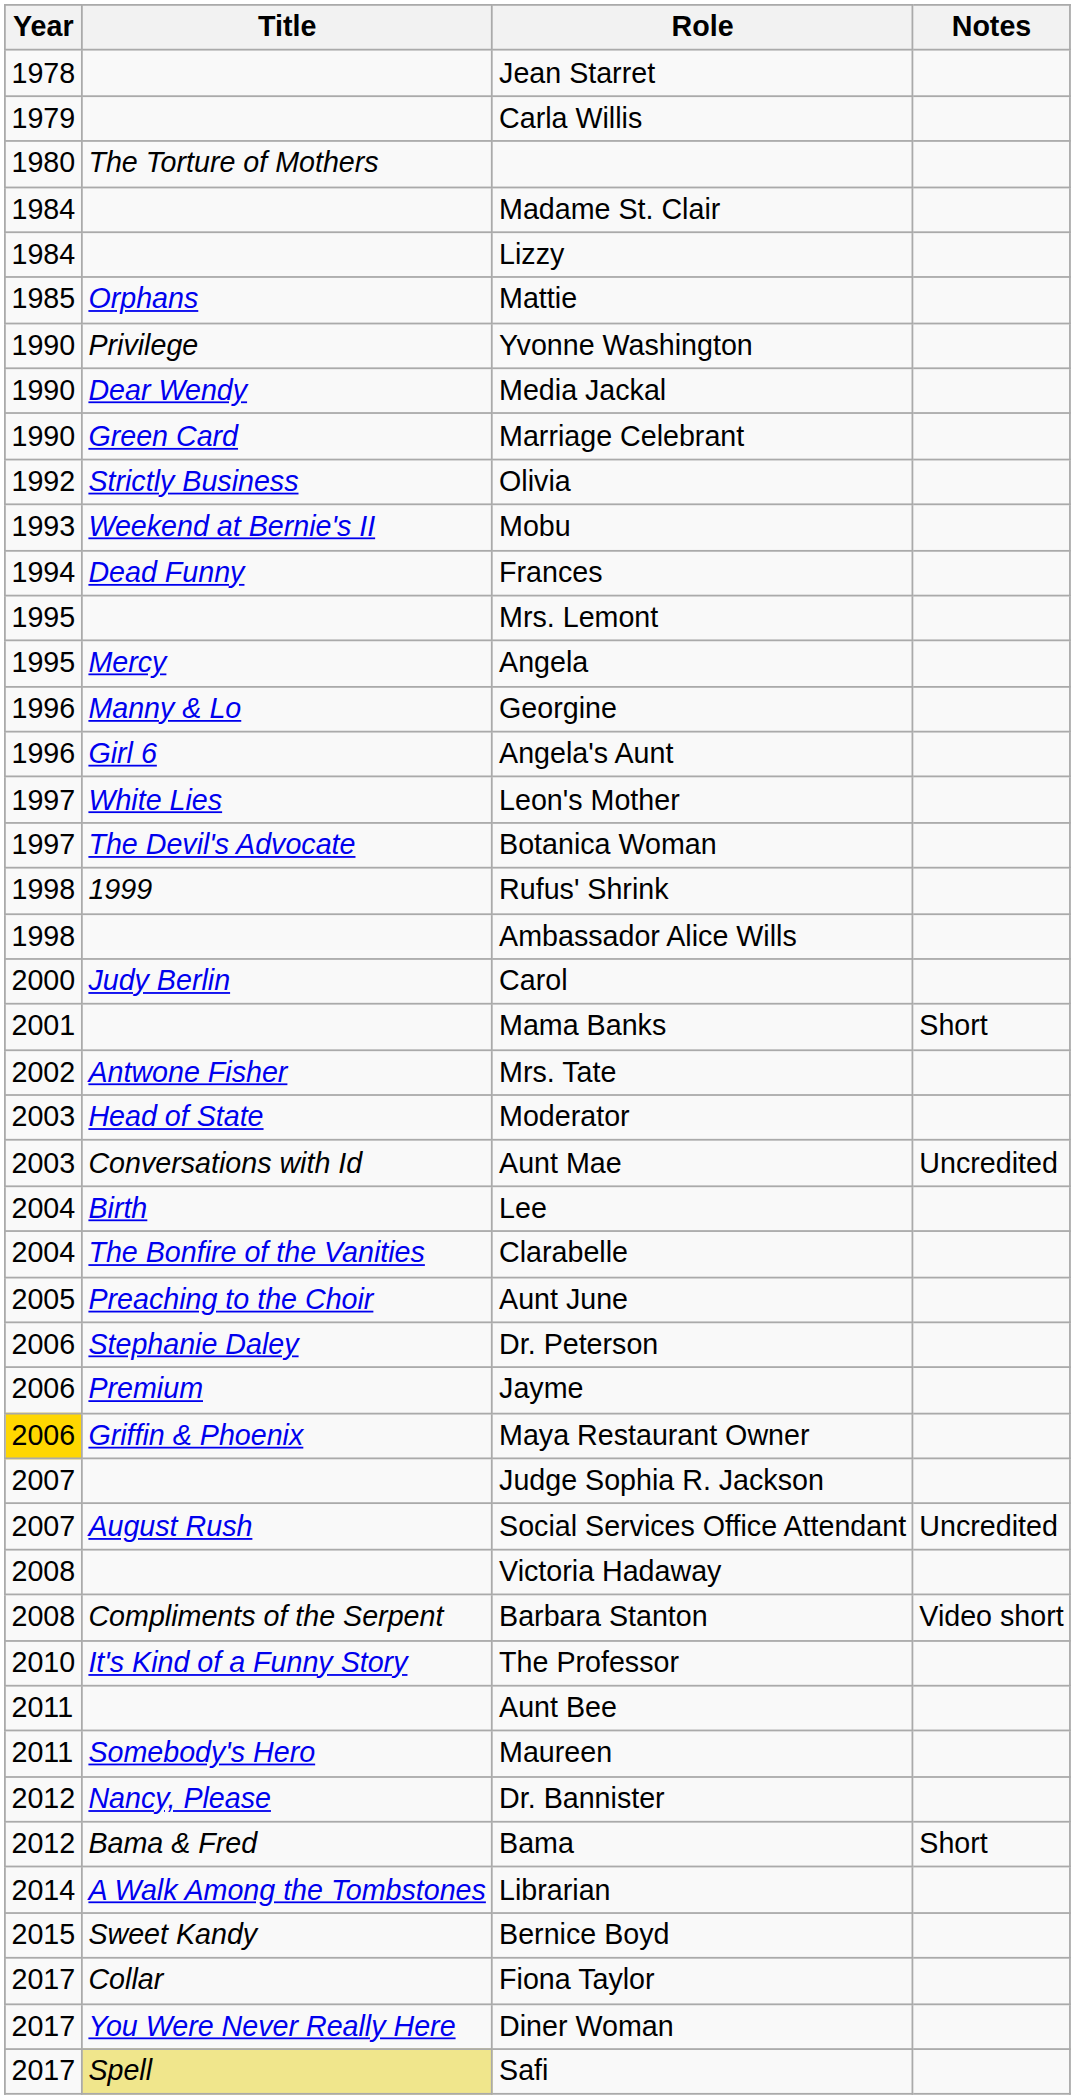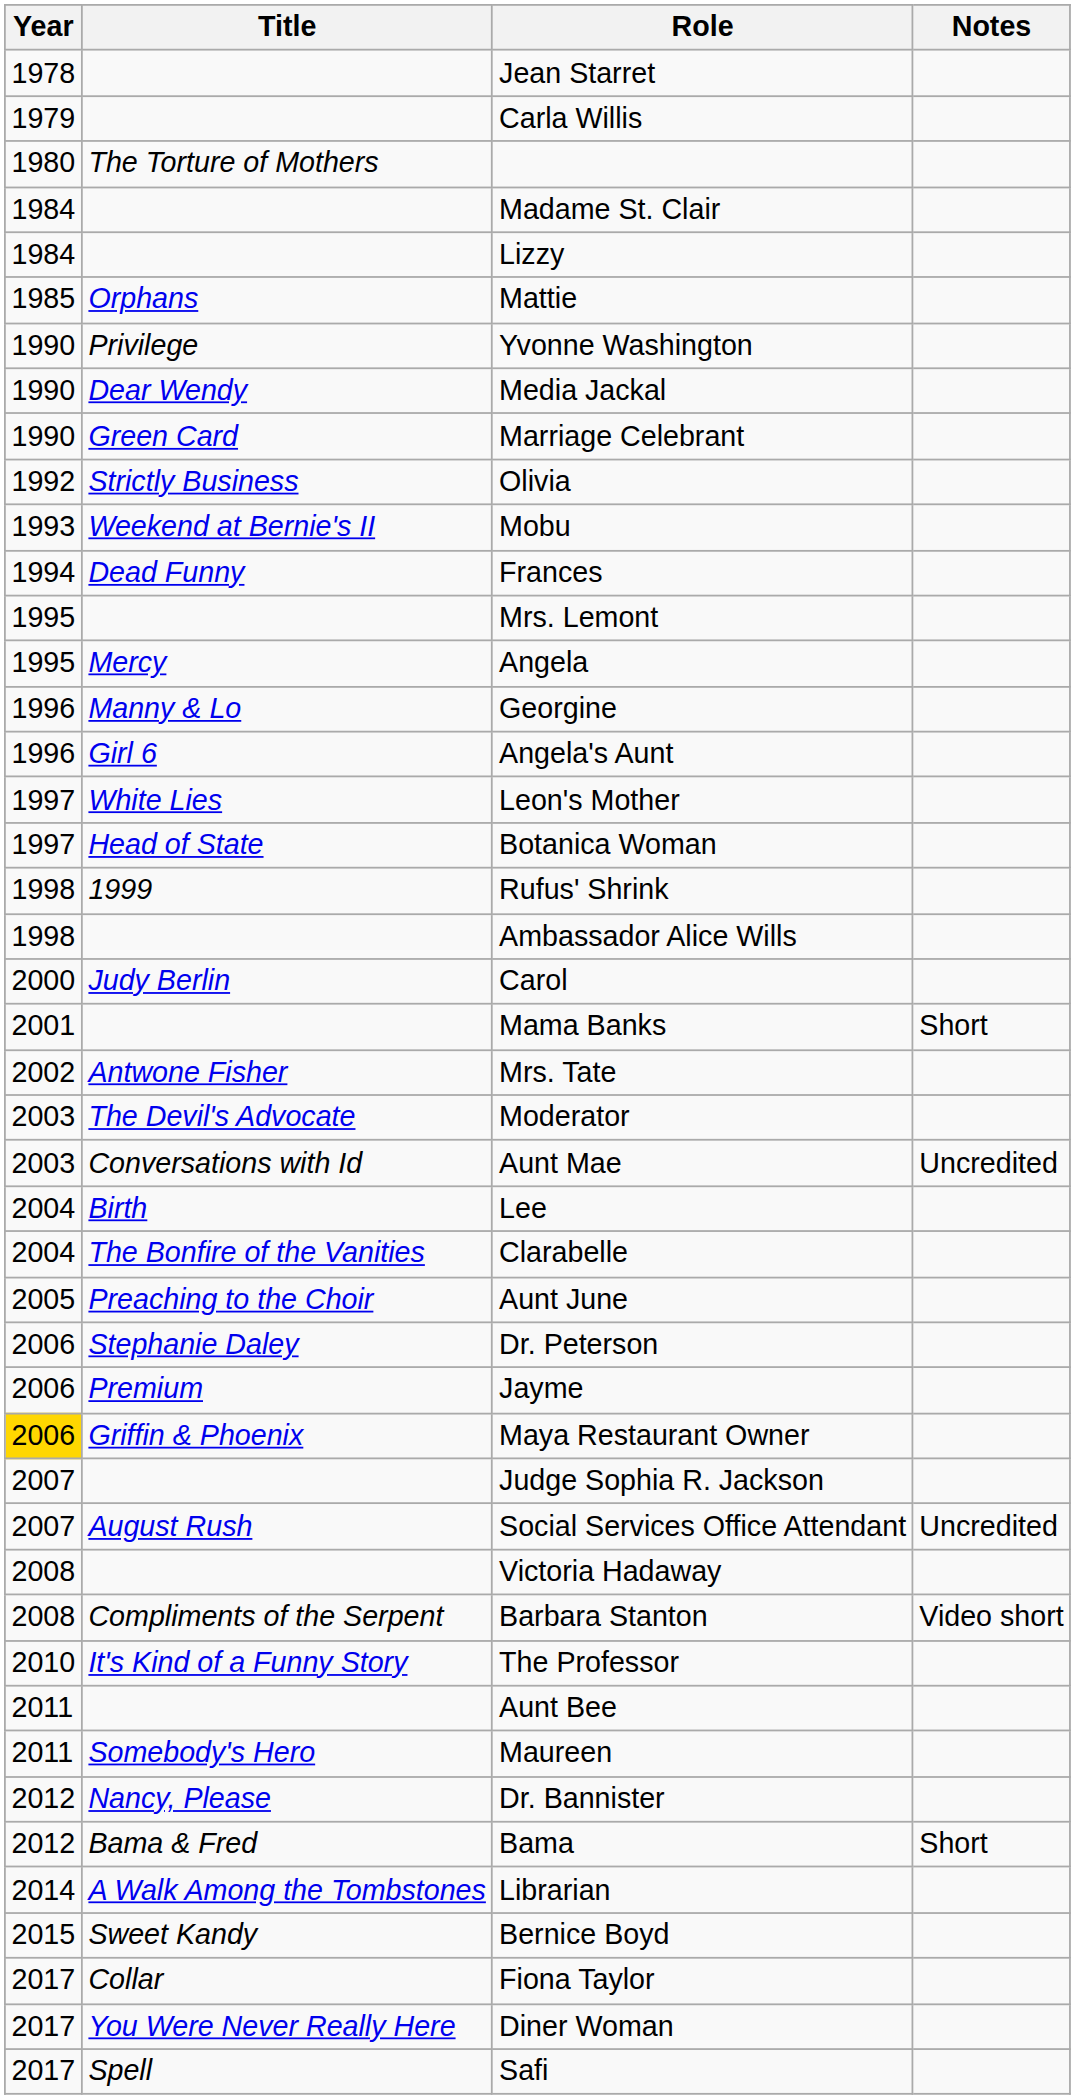 <table class="wikitable sortable">
 <tr>
 <th>Year</th>
 <th>Title</th>
 <th>Role</th>
 <th class="unsortable">Notes</th>
 </tr>
 <tr>
 <td>1978</td>
 <td><em></em></td>
 <td>Jean Starret</td>
 <td></td>
 </tr>
 <tr>
 <td>1979</td>
 <td><em></em></td>
 <td>Carla Willis</td>
 <td></td>
 </tr>
 <tr>
 <td>1980</td>
 <td><em>The Torture of Mothers</em></td>
 <td></td>
 <td></td>
 </tr>
 <tr>
 <td>1984</td>
 <td><em></em></td>
 <td>Madame St. Clair</td>
 <td></td>
 </tr>
 <tr>
 <td>1984</td>
 <td><em></em></td>
 <td>Lizzy</td>
 <td></td>
 </tr>
 <tr>
 <td>1985</td>
 <td><em><a href='#'>Orphans</a></em></td>
 <td>Mattie</td>
 <td></td>
 </tr>
 <tr>
 <td>1990</td>
 <td><em>Privilege</em></td>
 <td>Yvonne Washington</td>
 <td></td>
 </tr>
 <tr>
 <td>1990</td>
 <td><em><a href='#'>Dear Wendy</a></em></td>
 <td>Media Jackal</td>
 <td></td>
 </tr>
 <tr>
 <td>1990</td>
 <td><em><a href='#'>Green Card</a></em></td>
 <td>Marriage Celebrant</td>
 <td></td>
 </tr>
 <tr>
 <td>1992</td>
 <td><em><a href='#'>Strictly Business</a></em></td>
 <td>Olivia</td>
 <td></td>
 </tr>
 <tr>
 <td>1993</td>
 <td><em><a href='#'>Weekend at Bernie's II</a></em></td>
 <td>Mobu</td>
 <td></td>
 </tr>
 <tr>
 <td>1994</td>
 <td><em><a href='#'>Dead Funny</a></em></td>
 <td>Frances</td>
 <td></td>
 </tr>
 <tr>
 <td>1995</td>
 <td><em></em></td>
 <td>Mrs. Lemont</td>
 <td></td>
 </tr>
 <tr>
 <td>1995</td>
 <td><em><a href='#'>Mercy</a></em></td>
 <td>Angela</td>
 <td></td>
 </tr>
 <tr>
 <td>1996</td>
 <td><em><a href='#'>Manny & Lo</a></em></td>
 <td>Georgine</td>
 <td></td>
 </tr>
 <tr>
 <td>1996</td>
 <td><em><a href='#'>Girl 6</a></em></td>
 <td>Angela's Aunt</td>
 <td></td>
 </tr>
 <tr>
 <td>1997</td>
 <td><em><a href='#'>White Lies</a></em></td>
 <td>Leon's Mother</td>
 <td></td>
 </tr>
 <tr>
 <td>1997</td>
-<td><em><a href='#'>The Devil's Advocate</a></em></td>
+<td><em><a href='#'>Head of State</a></em></td>
 <td>Botanica Woman</td>
 <td></td>
 </tr>
 <tr>
 <td>1998</td>
 <td><em>1999</em></td>
 <td>Rufus' Shrink</td>
 <td></td>
 </tr>
 <tr>
 <td>1998</td>
 <td><em></em></td>
 <td>Ambassador Alice Wills</td>
 <td></td>
 </tr>
 <tr>
 <td>2000</td>
 <td><em><a href='#'>Judy Berlin</a></em></td>
 <td>Carol</td>
 <td></td>
 </tr>
 <tr>
 <td>2001</td>
 <td><em></em></td>
 <td>Mama Banks</td>
 <td>Short</td>
 </tr>
 <tr>
 <td>2002</td>
 <td><em><a href='#'>Antwone Fisher</a></em></td>
 <td>Mrs. Tate</td>
 <td></td>
 </tr>
 <tr>
 <td>2003</td>
-<td><em><a href='#'>Head of State</a></em></td>
+<td><em><a href='#'>The Devil's Advocate</a></em></td>
 <td>Moderator</td>
 <td></td>
 </tr>
 <tr>
 <td>2003</td>
 <td><em>Conversations with Id</em></td>
 <td>Aunt Mae</td>
 <td>Uncredited</td>
 </tr>
 <tr>
 <td>2004</td>
 <td><em><a href='#'>Birth</a></em></td>
 <td>Lee</td>
 <td></td>
 </tr>
 <tr>
 <td>2004</td>
 <td><em><a href='#'>The Bonfire of the Vanities</a></em></td>
 <td>Clarabelle</td>
 <td></td>
 </tr>
 <tr>
 <td>2005</td>
 <td><em><a href='#'>Preaching to the Choir</a></em></td>
 <td>Aunt June</td>
 <td></td>
 </tr>
 <tr>
 <td>2006</td>
 <td><em><a href='#'>Stephanie Daley</a></em></td>
 <td>Dr. Peterson</td>
 <td></td>
 </tr>
 <tr>
 <td>2006</td>
 <td><em><a href='#'>Premium</a></em></td>
 <td>Jayme</td>
 <td></td>
 </tr>
 <tr>
 <td style="background: gold;">2006</td>
 <td><em><a href='#'>Griffin & Phoenix</a></em></td>
 <td>Maya Restaurant Owner</td>
 <td></td>
 </tr>
 <tr>
 <td>2007</td>
 <td><em></em></td>
 <td>Judge Sophia R. Jackson</td>
 <td></td>
 </tr>
 <tr>
 <td>2007</td>
 <td><em><a href='#'>August Rush</a></em></td>
 <td>Social Services Office Attendant</td>
 <td>Uncredited</td>
 </tr>
 <tr>
 <td>2008</td>
 <td><em></em></td>
 <td>Victoria Hadaway</td>
 <td></td>
 </tr>
 <tr>
 <td>2008</td>
 <td><em>Compliments of the Serpent</em></td>
 <td>Barbara Stanton</td>
 <td>Video short</td>
 </tr>
 <tr>
 <td>2010</td>
 <td><em><a href='#'>It's Kind of a Funny Story</a></em></td>
 <td>The Professor</td>
 <td></td>
 </tr>
 <tr>
 <td>2011</td>
 <td><em></em></td>
 <td>Aunt Bee</td>
 <td></td>
 </tr>
 <tr>
 <td>2011</td>
 <td><em><a href='#'>Somebody's Hero</a></em></td>
 <td>Maureen</td>
 <td></td>
 </tr>
 <tr>
 <td>2012</td>
 <td><em><a href='#'>Nancy, Please</a></em></td>
 <td>Dr. Bannister</td>
 <td></td>
 </tr>
 <tr>
 <td>2012</td>
 <td><em>Bama & Fred</em></td>
 <td>Bama</td>
 <td>Short</td>
 </tr>
 <tr>
 <td>2014</td>
 <td><em><a href='#'>A Walk Among the Tombstones</a></em></td>
 <td>Librarian</td>
 <td></td>
 </tr>
 <tr>
 <td>2015</td>
 <td><em>Sweet Kandy</em></td>
 <td>Bernice Boyd</td>
 <td></td>
 </tr>
 <tr>
 <td>2017</td>
 <td><em>Collar</em></td>
 <td>Fiona Taylor</td>
 <td></td>
 </tr>
 <tr>
 <td>2017</td>
 <td><em><a href='#'>You Were Never Really Here</a></em></td>
 <td>Diner Woman</td>
 <td></td>
 </tr>
 <tr>
 <td>2017</td>
-<td style="background: khaki;"><em>Spell</em></td>
+<td><em>Spell</em></td>
 <td>Safi</td>
 <td></td>
 </tr>
 </table>
